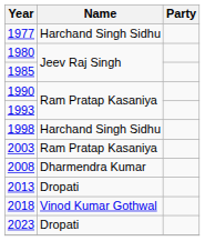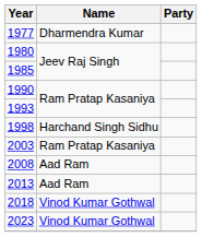 <table class="wikitable">
 <tr>
 <th>Year</th>
 <th>Name</th>
 <th colspan=2>Party</th>
 </tr>
 <tr>
 <td><a href='#'>1977</a></td>
-<td>Harchand Singh Sidhu</td>
+<td>Dharmendra Kumar</td>
 <td></td>
 </tr>
 <tr>
 <td><a href='#'>1980</a></td>
 <td rowspan=2>Jeev Raj Singh</td>
 <td></td>
 </tr>
 <tr>
 <td><a href='#'>1985</a></td>
 <td></td>
 </tr>
 <tr>
 <td><a href='#'>1990</a></td>
 <td rowspan=2>Ram Pratap Kasaniya</td>
 <td></td>
 </tr>
 <tr>
 <td><a href='#'>1993</a></td>
 <td></td>
 </tr>
 <tr>
 <td><a href='#'>1998</a></td>
 <td>Harchand Singh Sidhu</td>
 <td></td>
 </tr>
 <tr>
 <td><a href='#'>2003</a></td>
 <td>Ram Pratap Kasaniya</td>
 <td></td>
 </tr>
 <tr>
 <td><a href='#'>2008</a></td>
-<td>Dharmendra Kumar</td>
+<td>Aad Ram</td>
 <td></td>
 </tr>
 <tr>
 <td><a href='#'>2013</a></td>
-<td>Dropati</td>
+<td>Aad Ram</td>
 <td></td>
 </tr>
 <tr>
 <td><a href='#'>2018</a></td>
 <td><a href='#'>Vinod Kumar Gothwal</a></td>
 </tr>
 <tr>
 <td><a href='#'>2023</a></td>
-<td>Dropati</td>
+<td><a href='#'>Vinod Kumar Gothwal</a></td>
 <td></td>
 </tr>
 <tr>
 </tr>
 </table>
